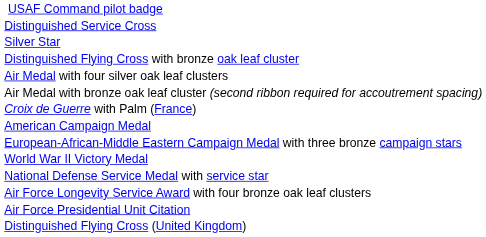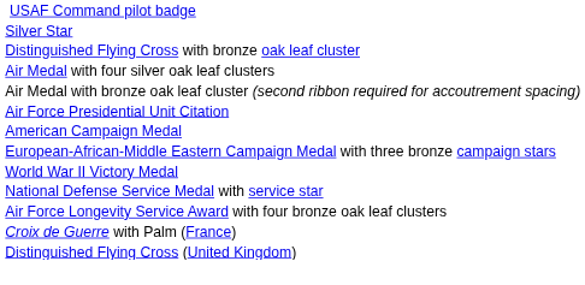 <table>
 <tr>
 <td colspan="2">  <a href='#'>USAF Command pilot badge</a></td>
-</tr>
-<tr>
-<td></td>
-<td><a href='#'>Distinguished Service Cross</a></td>
 </tr>
 <tr>
 <td></td>
 <td><a href='#'>Silver Star</a></td>
 </tr>
 <tr>
 <td></td>
 <td><a href='#'>Distinguished Flying Cross</a> with bronze <a href='#'>oak leaf cluster</a></td>
 </tr>
 <tr>
 <td></td>
 <td><a href='#'>Air Medal</a> with four silver oak leaf clusters</td>
 </tr>
 <tr>
 <td></td>
 <td>Air Medal with bronze oak leaf cluster <em>(second ribbon required for accoutrement spacing)</em></td>
 </tr>
 <tr>
 <td></td>
-<td><em><a href='#'>Croix de Guerre</a></em> with Palm (<a href='#'>France</a>)</td>
+<td><a href='#'>Air Force Presidential Unit Citation</a></td>
 </tr>
 <tr>
 <td></td>
 <td><a href='#'>American Campaign Medal</a></td>
 </tr>
 <tr>
 <td></td>
 <td><a href='#'>European-African-Middle Eastern Campaign Medal</a> with three bronze <a href='#'>campaign stars</a></td>
 </tr>
 <tr>
 <td></td>
 <td><a href='#'>World War II Victory Medal</a></td>
 </tr>
 <tr>
 <td></td>
 <td><a href='#'>National Defense Service Medal</a> with <a href='#'>service star</a></td>
 </tr>
 <tr>
 <td></td>
 <td><a href='#'>Air Force Longevity Service Award</a> with four bronze oak leaf clusters</td>
 </tr>
 <tr>
 <td></td>
-<td><a href='#'>Air Force Presidential Unit Citation</a></td>
+<td><em><a href='#'>Croix de Guerre</a></em> with Palm (<a href='#'>France</a>)</td>
 </tr>
 <tr>
 <td></td>
 <td><a href='#'>Distinguished Flying Cross</a> (<a href='#'>United Kingdom</a>)</td>
 </tr>
 <tr>
 </tr>
 </table>
